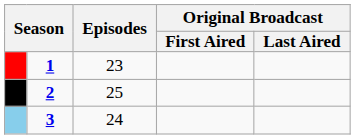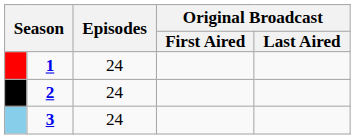 <table class="wikitable" style="text-align:center">
 <tr>
 <th style="padding: 0 8px" colspan="2" rowspan="2">Season</th>
 <th style="padding: 0 8px" rowspan="2">Episodes</th>
 <th colspan="2">Original Broadcast</th>
 </tr>
 <tr>
 <th style="padding: 0 8px">First Aired</th>
 <th style="padding: 0 8px">Last Aired</th>
 </tr>
 <tr>
 <td style="background:red"></td>
 <td align="center"><strong><a href='#'>1</a></strong></td>
-<td align="center">23</td>
+<td align="center">24</td>
 <td align="center"></td>
 <td align="center"></td>
 </tr>
 <tr>
 <td style="background:black"></td>
 <td align="center"><strong><a href='#'>2</a></strong></td>
-<td align="center">25</td>
+<td align="center">24</td>
 <td align="center"></td>
 <td align="center"></td>
 </tr>
 <tr>
 <td style="background:skyblue"></td>
 <td align="center"><strong><a href='#'>3</a></strong></td>
 <td align="center">24</td>
 <td align="center"></td>
 <td align="center"></td>
 </tr>
 </table>
